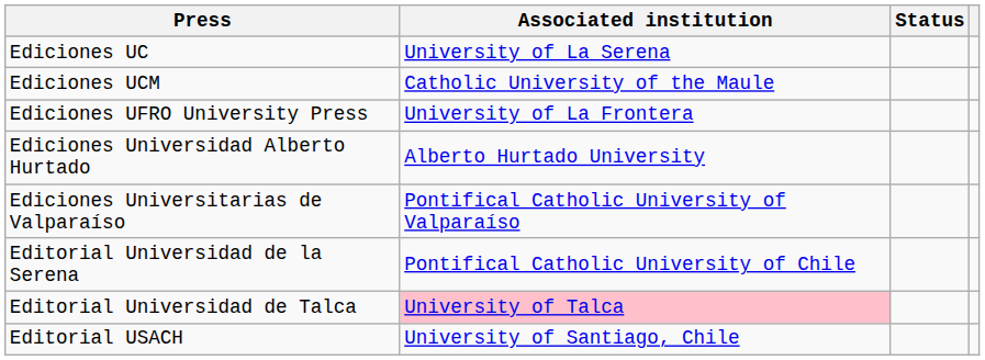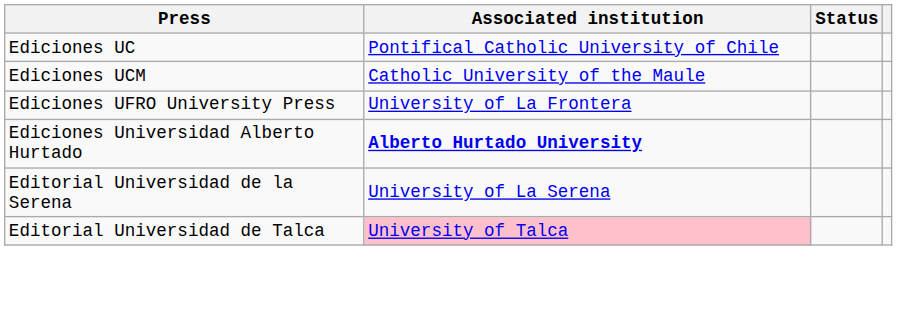 <table class="wikitable sortable">
 <tr>
 <th style="width:20em">Press</th>
 <th style="width:25em">Associated institution</th>
 <th>Status</th>
 <th></th>
 </tr>
 <tr>
 <td>Ediciones UC</td>
-<td><a href='#'>University of La Serena</a></td>
+<td><a href='#'>Pontifical Catholic University of Chile</a></td>
 <td></td>
 <td></td>
 </tr>
 <tr>
 <td>Ediciones UCM</td>
 <td><a href='#'>Catholic University of the Maule</a></td>
 <td></td>
 <td></td>
 </tr>
 <tr>
 <td>Ediciones UFRO University Press</td>
 <td><a href='#'>University of La Frontera</a></td>
 <td></td>
 <td></td>
 </tr>
 <tr>
 <td>Ediciones Universidad Alberto Hurtado</td>
-<td><a href='#'>Alberto Hurtado University</a></td>
-<td></td>
-<td></td>
-</tr>
-<tr>
-<td>Ediciones Universitarias de Valparaíso</td>
-<td><a href='#'>Pontifical Catholic University of Valparaíso</a></td>
+<td><strong><a href='#'>Alberto Hurtado University</a></strong></td>
 <td></td>
 <td></td>
 </tr>
 <tr>
 <td>Editorial Universidad de la Serena</td>
-<td><a href='#'>Pontifical Catholic University of Chile</a></td>
+<td><a href='#'>University of La Serena</a></td>
 <td></td>
 <td></td>
 </tr>
 <tr>
 <td>Editorial Universidad de Talca</td>
 <td style="background: pink;"><a href='#'>University of Talca</a></td>
 <td></td>
 <td></td>
 </tr>
-<tr>
-<td>Editorial USACH</td>
-<td><a href='#'>University of Santiago, Chile</a></td>
-<td></td>
-<td></td>
-</tr>
 </table>
